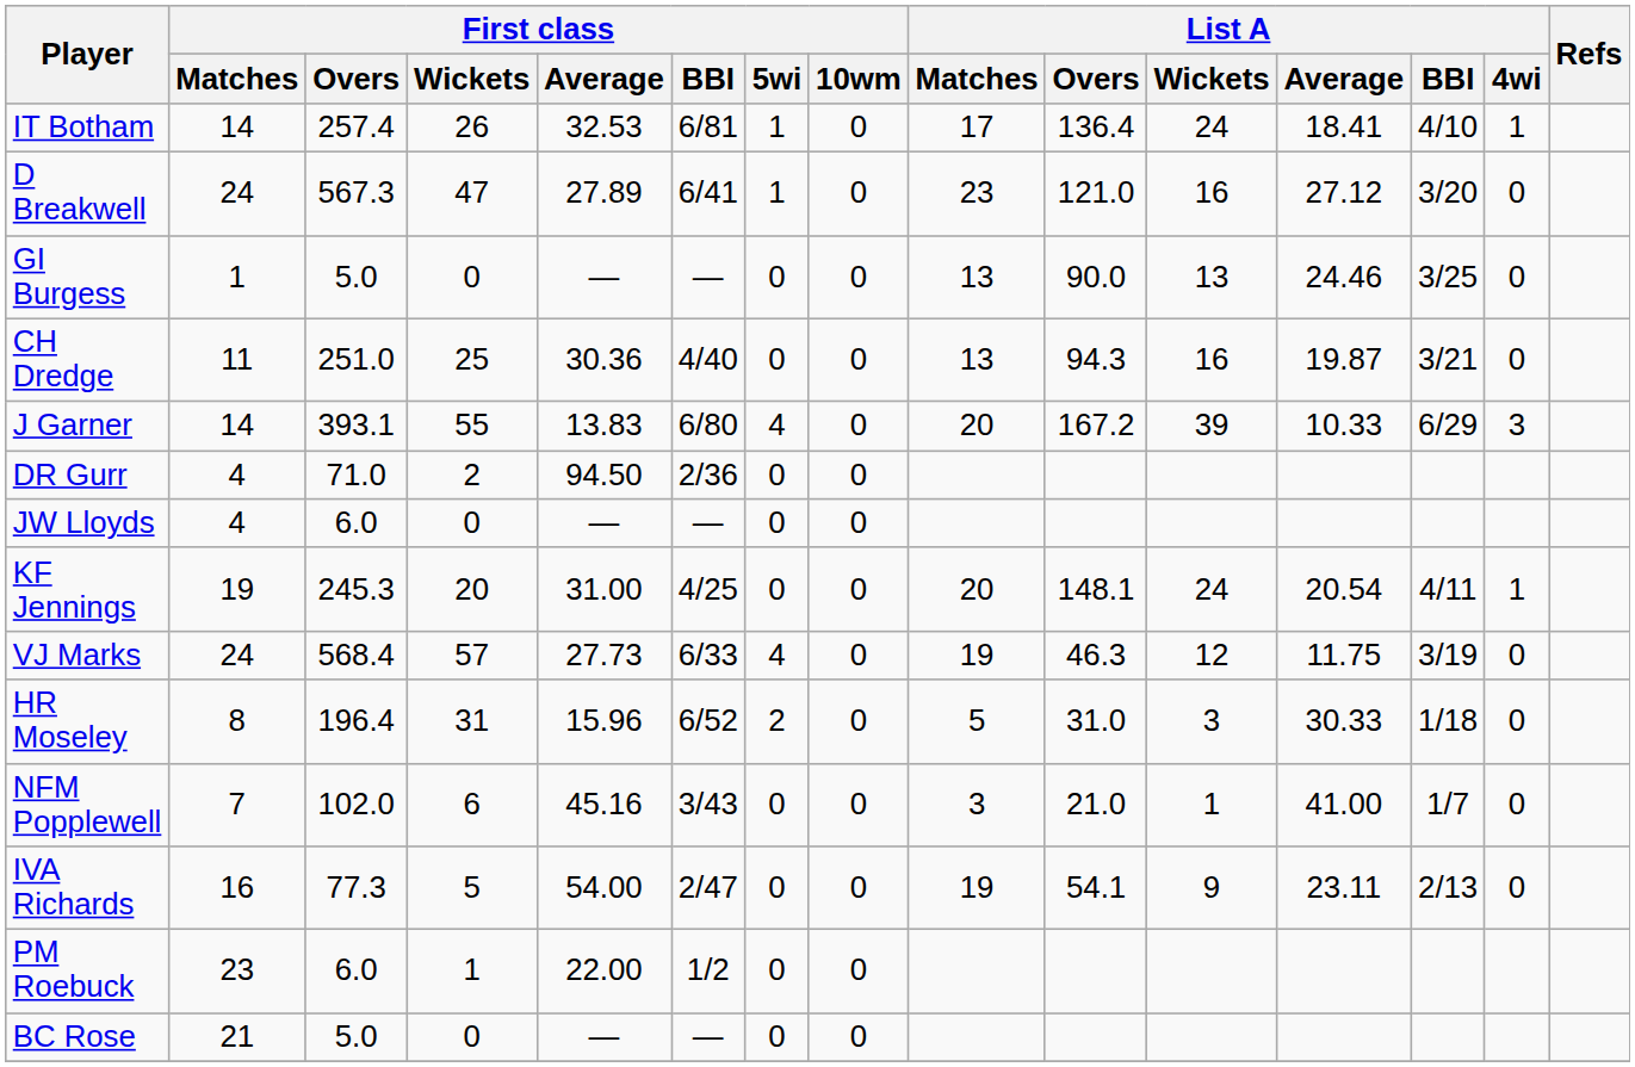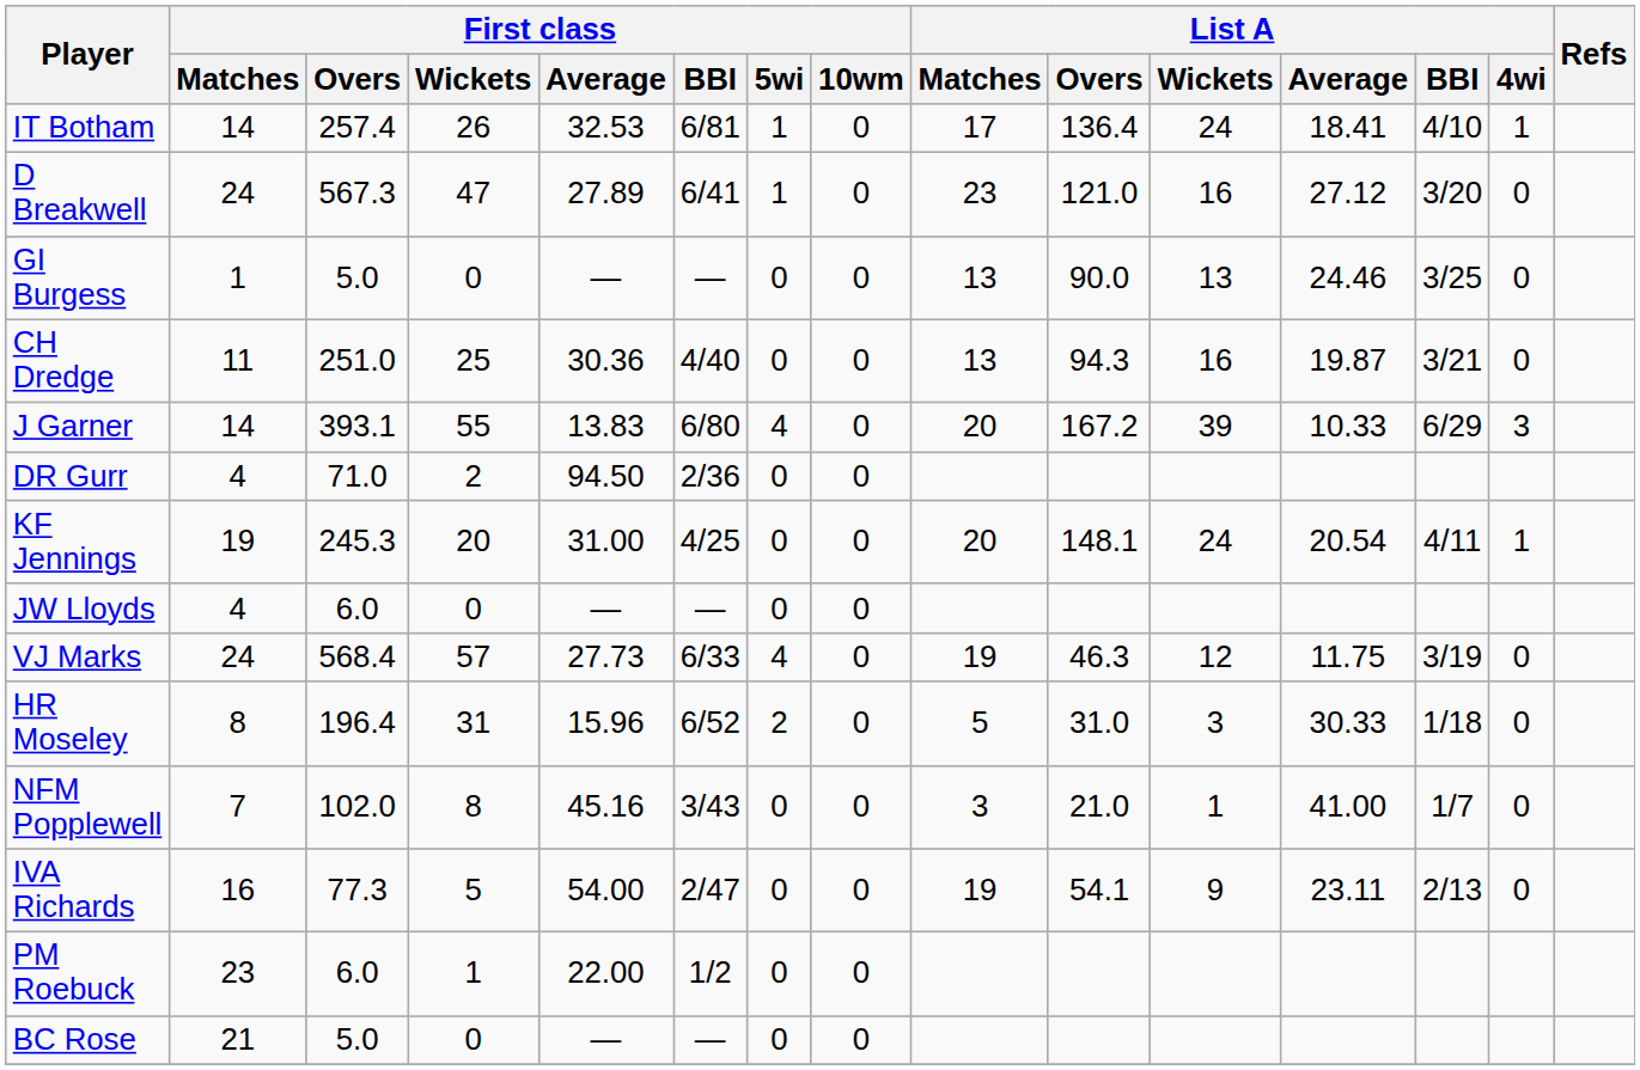 <table class="wikitable" style="text-align:center; width:82%;">
 <tr>
 <th rowspan=2>Player</th>
 <th colspan=7><a href='#'>First class</a></th>
 <th colspan=6><a href='#'>List A</a></th>
 <th rowspan=2>Refs</th>
 </tr>
 <tr>
 <th>Matches</th>
 <th>Overs</th>
 <th>Wickets</th>
 <th>Average</th>
 <th>BBI</th>
 <th>5wi</th>
 <th>10wm</th>
 <th>Matches</th>
 <th>Overs</th>
 <th>Wickets</th>
 <th>Average</th>
 <th>BBI</th>
 <th>4wi</th>
 </tr>
 <tr>
 <td align=left><a href='#'>IT Botham</a></td>
 <td>14</td>
 <td>257.4</td>
 <td>26</td>
 <td>32.53</td>
 <td>6/81</td>
 <td>1</td>
 <td>0</td>
 <td>17</td>
 <td>136.4</td>
 <td>24</td>
 <td>18.41</td>
 <td>4/10</td>
 <td>1</td>
 <td></td>
 </tr>
 <tr>
 <td align=left><a href='#'>D Breakwell</a></td>
 <td>24</td>
 <td>567.3</td>
 <td>47</td>
 <td>27.89</td>
 <td>6/41</td>
 <td>1</td>
 <td>0</td>
 <td>23</td>
 <td>121.0</td>
 <td>16</td>
 <td>27.12</td>
 <td>3/20</td>
 <td>0</td>
 <td></td>
 </tr>
 <tr>
 <td align=left><a href='#'>GI Burgess</a></td>
 <td>1</td>
 <td>5.0</td>
 <td>0</td>
 <td>—</td>
 <td>—</td>
 <td>0</td>
 <td>0</td>
 <td>13</td>
 <td>90.0</td>
 <td>13</td>
 <td>24.46</td>
 <td>3/25</td>
 <td>0</td>
 <td></td>
 </tr>
 <tr>
 <td align=left><a href='#'>CH Dredge</a></td>
 <td>11</td>
 <td>251.0</td>
 <td>25</td>
 <td>30.36</td>
 <td>4/40</td>
 <td>0</td>
 <td>0</td>
 <td>13</td>
 <td>94.3</td>
 <td>16</td>
 <td>19.87</td>
 <td>3/21</td>
 <td>0</td>
 <td></td>
 </tr>
 <tr>
 <td align=left><a href='#'>J Garner</a></td>
 <td>14</td>
 <td>393.1</td>
 <td>55</td>
 <td>13.83</td>
 <td>6/80</td>
 <td>4</td>
 <td>0</td>
 <td>20</td>
 <td>167.2</td>
 <td>39</td>
 <td>10.33</td>
 <td>6/29</td>
 <td>3</td>
 <td></td>
 </tr>
 <tr>
 <td align=left><a href='#'>DR Gurr</a></td>
 <td>4</td>
 <td>71.0</td>
 <td>2</td>
 <td>94.50</td>
 <td>2/36</td>
 <td>0</td>
 <td>0</td>
 <td></td>
 <td></td>
 <td></td>
 <td></td>
 <td></td>
 <td></td>
 <td></td>
 </tr>
 <tr>
+<td align=left><a href='#'>KF Jennings</a></td>
+<td>19</td>
+<td>245.3</td>
+<td>20</td>
+<td>31.00</td>
+<td>4/25</td>
+<td>0</td>
+<td>0</td>
+<td>20</td>
+<td>148.1</td>
+<td>24</td>
+<td>20.54</td>
+<td>4/11</td>
+<td>1</td>
+<td></td>
+</tr>
+<tr>
 <td align=left><a href='#'>JW Lloyds</a></td>
 <td>4</td>
 <td>6.0</td>
 <td>0</td>
 <td>—</td>
 <td>—</td>
 <td>0</td>
 <td>0</td>
 <td></td>
 <td></td>
 <td></td>
 <td></td>
 <td></td>
 <td></td>
-<td></td>
-</tr>
-<tr>
-<td align=left><a href='#'>KF Jennings</a></td>
-<td>19</td>
-<td>245.3</td>
-<td>20</td>
-<td>31.00</td>
-<td>4/25</td>
-<td>0</td>
-<td>0</td>
-<td>20</td>
-<td>148.1</td>
-<td>24</td>
-<td>20.54</td>
-<td>4/11</td>
-<td>1</td>
 <td></td>
 </tr>
 <tr>
 <td align=left><a href='#'>VJ Marks</a></td>
 <td>24</td>
 <td>568.4</td>
 <td>57</td>
 <td>27.73</td>
 <td>6/33</td>
 <td>4</td>
 <td>0</td>
 <td>19</td>
 <td>46.3</td>
 <td>12</td>
 <td>11.75</td>
 <td>3/19</td>
 <td>0</td>
 <td></td>
 </tr>
 <tr>
 <td align=left><a href='#'>HR Moseley</a></td>
 <td>8</td>
 <td>196.4</td>
 <td>31</td>
 <td>15.96</td>
 <td>6/52</td>
 <td>2</td>
 <td>0</td>
 <td>5</td>
 <td>31.0</td>
 <td>3</td>
 <td>30.33</td>
 <td>1/18</td>
 <td>0</td>
 <td></td>
 </tr>
 <tr>
 <td align=left><a href='#'>NFM Popplewell</a></td>
 <td>7</td>
 <td>102.0</td>
-<td>6</td>
+<td>8</td>
 <td>45.16</td>
 <td>3/43</td>
 <td>0</td>
 <td>0</td>
 <td>3</td>
 <td>21.0</td>
 <td>1</td>
 <td>41.00</td>
 <td>1/7</td>
 <td>0</td>
 <td></td>
 </tr>
 <tr>
 <td align=left><a href='#'>IVA Richards</a></td>
 <td>16</td>
 <td>77.3</td>
 <td>5</td>
 <td>54.00</td>
 <td>2/47</td>
 <td>0</td>
 <td>0</td>
 <td>19</td>
 <td>54.1</td>
 <td>9</td>
 <td>23.11</td>
 <td>2/13</td>
 <td>0</td>
 <td></td>
 </tr>
 <tr>
 <td align=left><a href='#'>PM Roebuck</a></td>
 <td>23</td>
 <td>6.0</td>
 <td>1</td>
 <td>22.00</td>
 <td>1/2</td>
 <td>0</td>
 <td>0</td>
 <td></td>
 <td></td>
 <td></td>
 <td></td>
 <td></td>
 <td></td>
 <td></td>
 </tr>
 <tr>
 <td align=left><a href='#'>BC Rose</a></td>
 <td>21</td>
 <td>5.0</td>
 <td>0</td>
 <td>—</td>
 <td>—</td>
 <td>0</td>
 <td>0</td>
 <td></td>
 <td></td>
 <td></td>
 <td></td>
 <td></td>
 <td></td>
 <td></td>
 </tr>
 <tr>
 </tr>
 </table>
